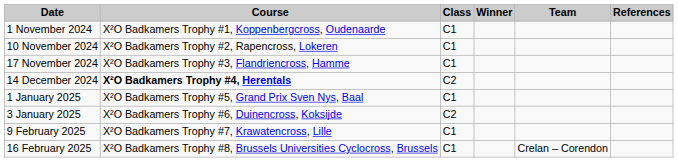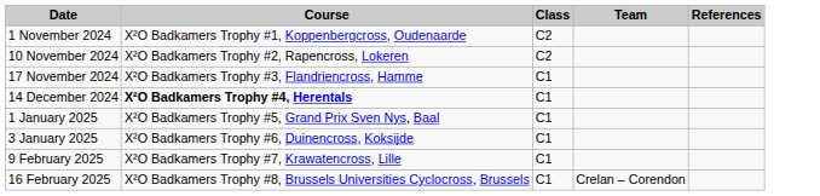 <table class="wikitable sortable alternance ">
 <tr>
 <th scope="col" style="background-color:#CCCCCC;">Date</th>
 <th scope="col" style="background-color:#CCCCCC;">Course</th>
 <th scope="col" style="background-color:#CCCCCC;">Class</th>
-<th scope="col" style="background-color:#CCCCCC;">Winner</th>
 <th scope="col" style="background-color:#CCCCCC;">Team</th>
 <th scope="col" style="background-color:#CCCCCC;">References</th>
 </tr>
 <tr>
 <td>1 November 2024</td>
 <td> X²O Badkamers Trophy #1, <a href='#'>Koppenbergcross</a>, <a href='#'>Oudenaarde</a></td>
-<td>C1</td>
-<td></td>
+<td>C2</td>
 <td></td>
 <td></td>
 </tr>
 <tr>
 <td>10 November 2024</td>
 <td> X²O Badkamers Trophy #2, Rapencross, <a href='#'>Lokeren</a></td>
-<td>C1</td>
-<td></td>
+<td>C2</td>
 <td></td>
 <td></td>
 </tr>
 <tr>
 <td>17 November 2024</td>
 <td> X²O Badkamers Trophy #3, <a href='#'>Flandriencross</a>, <a href='#'>Hamme</a></td>
 <td>C1</td>
 <td></td>
 <td></td>
-<td></td>
 </tr>
 <tr>
 <td>14 December 2024</td>
 <td><strong> X²O Badkamers Trophy #4, <a href='#'>Herentals</a></strong></td>
-<td>C2</td>
-<td></td>
+<td>C1</td>
 <td></td>
 <td></td>
 </tr>
 <tr>
 <td>1 January 2025</td>
 <td> X²O Badkamers Trophy #5, <a href='#'>Grand Prix Sven Nys</a>, <a href='#'>Baal</a></td>
 <td>C1</td>
 <td></td>
 <td></td>
-<td></td>
 </tr>
 <tr>
 <td>3 January 2025</td>
 <td> X²O Badkamers Trophy #6, <a href='#'>Duinencross</a>, <a href='#'>Koksijde</a></td>
-<td>C2</td>
-<td></td>
+<td>C1</td>
 <td></td>
 <td></td>
 </tr>
 <tr>
 <td>9 February 2025</td>
 <td> X²O Badkamers Trophy #7, <a href='#'>Krawatencross</a>, <a href='#'>Lille</a></td>
 <td>C1</td>
 <td></td>
 <td></td>
-<td></td>
 </tr>
 <tr>
 <td>16 February 2025</td>
 <td> X²O Badkamers Trophy #8, <a href='#'>Brussels Universities Cyclocross</a>, <a href='#'>Brussels</a></td>
 <td>C1</td>
-<td></td>
 <td>Crelan – Corendon</td>
 <td></td>
 </tr>
 </table>
